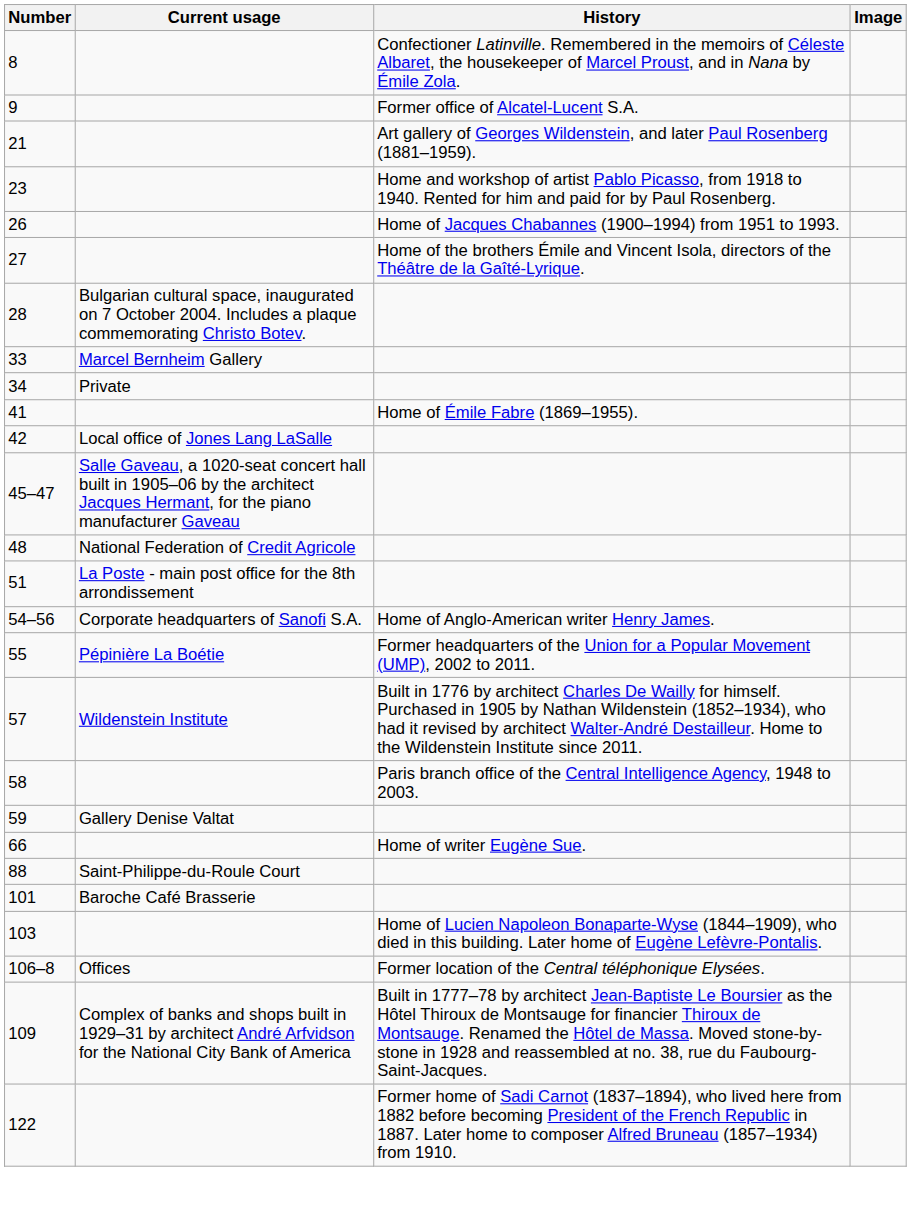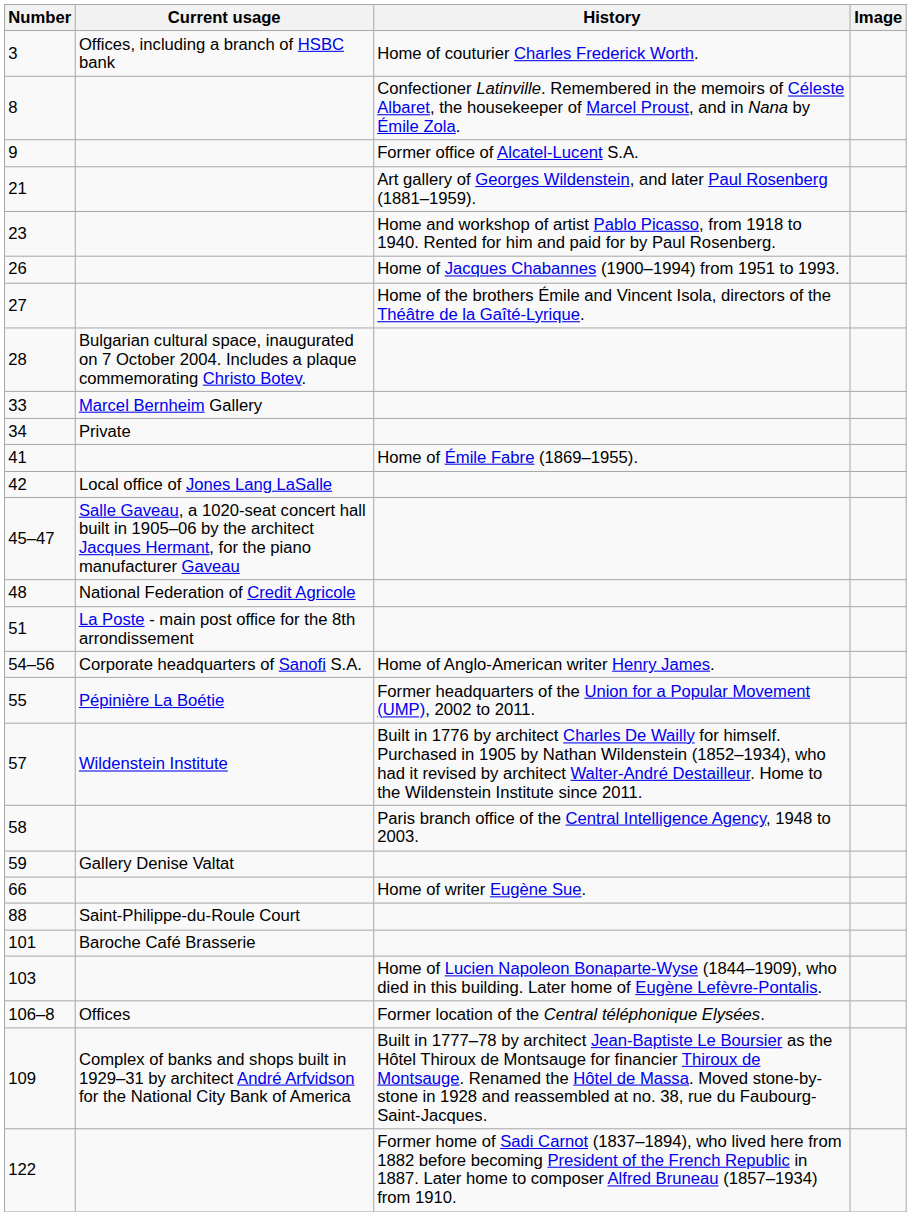 <table class="wikitable">
 <tr>
 <th>Number</th>
 <th>Current usage</th>
 <th>History</th>
 <th>Image</th>
+</tr>
+<tr>
+<td>3</td>
+<td>Offices, including a branch of <a href='#'>HSBC</a> bank</td>
+<td>Home of couturier <a href='#'>Charles Frederick Worth</a>.</td>
+<td></td>
 </tr>
 <tr>
 <td>8</td>
 <td></td>
 <td>Confectioner <em>Latinville</em>. Remembered in the memoirs of <a href='#'>Céleste Albaret</a>, the housekeeper of <a href='#'>Marcel Proust</a>, and in <em>Nana</em> by <a href='#'>Émile Zola</a>.</td>
 <td></td>
 </tr>
 <tr>
 <td>9</td>
 <td></td>
 <td>Former office of <a href='#'>Alcatel-Lucent</a> S.A.</td>
 <td></td>
 </tr>
 <tr>
 <td>21</td>
 <td></td>
 <td>Art gallery of <a href='#'>Georges Wildenstein</a>, and later <a href='#'>Paul Rosenberg</a> (1881–1959).</td>
 </tr>
 <tr>
 <td>23</td>
 <td></td>
 <td>Home and workshop of artist <a href='#'>Pablo Picasso</a>, from 1918 to 1940. Rented for him and paid for by Paul Rosenberg.</td>
 <td></td>
 </tr>
 <tr>
 <td>26</td>
 <td></td>
 <td>Home of <a href='#'>Jacques Chabannes</a> (1900–1994) from 1951 to 1993.</td>
 <td></td>
 </tr>
 <tr>
 <td>27</td>
 <td></td>
 <td>Home of the brothers Émile and Vincent Isola, directors of the <a href='#'>Théâtre de la Gaîté-Lyrique</a>.</td>
 <td></td>
 </tr>
 <tr>
 <td>28</td>
 <td>Bulgarian cultural space, inaugurated on 7 October 2004. Includes a plaque commemorating <a href='#'>Christo Botev</a>.</td>
 <td></td>
 <td></td>
 </tr>
 <tr>
 <td>33</td>
 <td><a href='#'>Marcel Bernheim</a> Gallery</td>
 <td></td>
 <td></td>
 </tr>
 <tr>
 <td>34</td>
 <td>Private</td>
 <td></td>
 <td></td>
 </tr>
 <tr>
 <td>41</td>
 <td></td>
 <td>Home of <a href='#'>Émile Fabre</a> (1869–1955).</td>
 <td></td>
 </tr>
 <tr>
 <td>42</td>
 <td>Local office of <a href='#'>Jones Lang LaSalle</a></td>
 <td></td>
 <td></td>
 </tr>
 <tr>
 <td>45–47</td>
 <td><a href='#'>Salle Gaveau</a>, a 1020-seat concert hall built in 1905–06 by the architect <a href='#'>Jacques Hermant</a>, for the piano manufacturer <a href='#'>Gaveau</a></td>
 <td></td>
 <td></td>
 </tr>
 <tr>
 <td>48</td>
 <td>National Federation of <a href='#'>Credit Agricole</a></td>
 <td></td>
 <td></td>
 </tr>
 <tr>
 <td>51</td>
 <td><a href='#'>La Poste</a> - main post office for the 8th arrondissement</td>
 <td></td>
 <td></td>
 </tr>
 <tr>
 <td>54–56</td>
 <td>Corporate headquarters of <a href='#'>Sanofi</a> S.A.</td>
 <td>Home of Anglo-American writer <a href='#'>Henry James</a>.</td>
 <td></td>
 </tr>
 <tr>
 <td>55</td>
 <td><a href='#'>Pépinière La Boétie</a></td>
 <td>Former headquarters of the <a href='#'>Union for a Popular Movement (UMP)</a>, 2002 to 2011.</td>
 <td></td>
 </tr>
 <tr>
 <td>57</td>
 <td><a href='#'>Wildenstein Institute</a></td>
 <td>Built in 1776 by architect <a href='#'>Charles De Wailly</a> for himself. Purchased in 1905 by Nathan Wildenstein (1852–1934), who had it revised by architect <a href='#'>Walter-André Destailleur</a>. Home to the Wildenstein Institute since 2011.</td>
 <td></td>
 </tr>
 <tr>
 <td>58</td>
 <td></td>
 <td>Paris branch office of the <a href='#'>Central Intelligence Agency</a>, 1948 to 2003.</td>
 <td></td>
 </tr>
 <tr>
 <td>59</td>
 <td>Gallery Denise Valtat</td>
 <td></td>
 <td></td>
 </tr>
 <tr>
 <td>66</td>
 <td></td>
 <td>Home of writer <a href='#'>Eugène Sue</a>.</td>
 <td></td>
 </tr>
 <tr>
 <td>88</td>
 <td>Saint-Philippe-du-Roule Court</td>
 <td></td>
 <td></td>
 </tr>
 <tr>
 <td>101</td>
 <td>Baroche Café Brasserie</td>
 <td></td>
 <td></td>
 </tr>
 <tr>
 <td>103</td>
 <td></td>
 <td>Home of <a href='#'>Lucien Napoleon Bonaparte-Wyse</a> (1844–1909), who died in this building. Later home of <a href='#'>Eugène Lefèvre-Pontalis</a>.</td>
 </tr>
 <tr>
 <td>106–8</td>
 <td>Offices</td>
 <td>Former location of the <em>Central téléphonique Elysées</em>.</td>
 <td></td>
 </tr>
 <tr>
 <td>109</td>
 <td>Complex of banks and shops built in 1929–31 by architect <a href='#'>André Arfvidson</a> for the National City Bank of America</td>
 <td>Built in 1777–78 by architect <a href='#'>Jean-Baptiste Le Boursier</a> as the Hôtel Thiroux de Montsauge for financier <a href='#'>Thiroux de Montsauge</a>. Renamed the <a href='#'>Hôtel de Massa</a>. Moved stone-by-stone in 1928 and reassembled at no. 38, rue du Faubourg-Saint-Jacques.</td>
 <td></td>
 </tr>
 <tr>
 <td>122</td>
 <td></td>
 <td>Former home of <a href='#'>Sadi Carnot</a> (1837–1894), who lived here from 1882 before becoming <a href='#'>President of the French Republic</a> in 1887. Later home to composer <a href='#'>Alfred Bruneau</a> (1857–1934) from 1910.</td>
 <td></td>
 </tr>
 </table>
